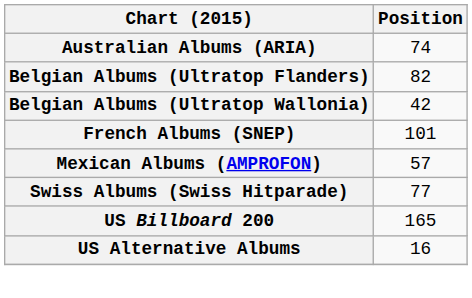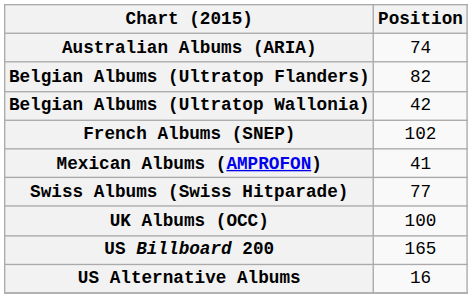 <table class="wikitable sortable plainrowheaders" style="text-align:center">
 <tr>
 <th scope="col">Chart (2015)</th>
 <th scope="col">Position</th>
 </tr>
 <tr>
 <th scope="row">Australian Albums (ARIA)</th>
 <td>74</td>
 </tr>
 <tr>
 <th scope="row">Belgian Albums (Ultratop Flanders)</th>
 <td>82</td>
 </tr>
 <tr>
 <th scope="row">Belgian Albums (Ultratop Wallonia)</th>
 <td>42</td>
 </tr>
 <tr>
 <th scope="row">French Albums (SNEP)</th>
-<td>101</td>
+<td>102</td>
 </tr>
 <tr>
 <th scope="row">Mexican Albums (<a href='#'>AMPROFON</a>)</th>
-<td align="center">57</td>
+<td align="center">41</td>
 </tr>
 <tr>
 <th scope="row">Swiss Albums (Swiss Hitparade)</th>
 <td>77</td>
+</tr>
+<tr>
+<th scope="row">UK Albums (OCC)</th>
+<td>100</td>
 </tr>
 <tr>
 <th scope="row">US <em>Billboard</em> 200</th>
 <td>165</td>
 </tr>
 <tr>
 <th scope="row">US Alternative Albums</th>
 <td>16</td>
 </tr>
 <tr>
 </tr>
 </table>
